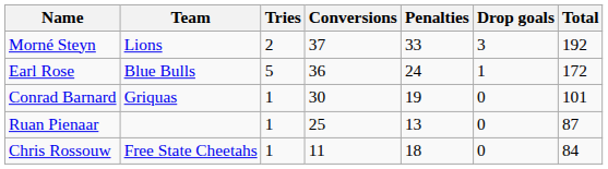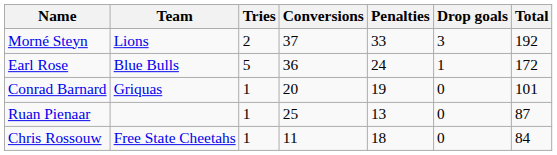 <table class="wikitable">
 <tr>
 <th>Name</th>
 <th>Team</th>
 <th>Tries</th>
 <th>Conversions</th>
 <th>Penalties</th>
 <th>Drop goals</th>
 <th>Total</th>
 </tr>
 <tr>
 <td style="text-align:left;"><a href='#'>Morné Steyn</a></td>
 <td><a href='#'>Lions</a></td>
 <td>2</td>
 <td>37</td>
 <td>33</td>
 <td>3</td>
 <td>192</td>
 </tr>
 <tr>
 <td style="text-align:left;"><a href='#'>Earl Rose</a></td>
 <td><a href='#'>Blue Bulls</a></td>
 <td>5</td>
 <td>36</td>
 <td>24</td>
 <td>1</td>
 <td>172</td>
 </tr>
 <tr>
 <td style="text-align:left;"><a href='#'>Conrad Barnard</a></td>
 <td><a href='#'>Griquas</a></td>
 <td>1</td>
-<td>30</td>
+<td>20</td>
 <td>19</td>
 <td>0</td>
 <td>101</td>
 </tr>
 <tr>
 <td style="text-align:left;"><a href='#'>Ruan Pienaar</a></td>
 <td></td>
 <td>1</td>
 <td>25</td>
 <td>13</td>
 <td>0</td>
 <td>87</td>
 </tr>
 <tr>
 <td style="text-align:left;"><a href='#'>Chris Rossouw</a></td>
 <td><a href='#'>Free State Cheetahs</a></td>
 <td>1</td>
 <td>11</td>
 <td>18</td>
 <td>0</td>
 <td>84</td>
 </tr>
 </table>
